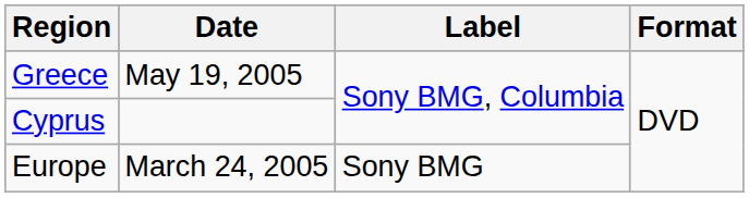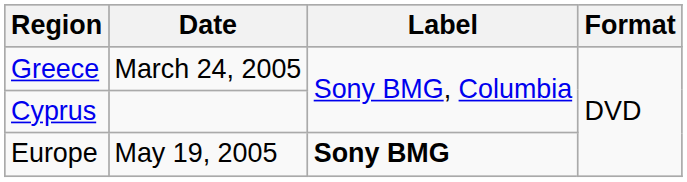 <table class="sortable wikitable">
 <tr>
 <th>Region</th>
 <th>Date</th>
 <th>Label</th>
 <th>Format</th>
 </tr>
 <tr>
 <td><a href='#'>Greece</a></td>
-<td>May 19, 2005</td>
+<td>March 24, 2005</td>
 <td rowspan="2"><a href='#'>Sony BMG</a>, <a href='#'>Columbia</a></td>
 <td rowspan="3">DVD</td>
 </tr>
 <tr>
 <td><a href='#'>Cyprus</a></td>
 </tr>
 <tr>
 <td>Europe</td>
-<td>March 24, 2005</td>
-<td>Sony BMG</td>
+<td>May 19, 2005</td>
+<td><strong>Sony BMG</strong></td>
 </tr>
 </table>
